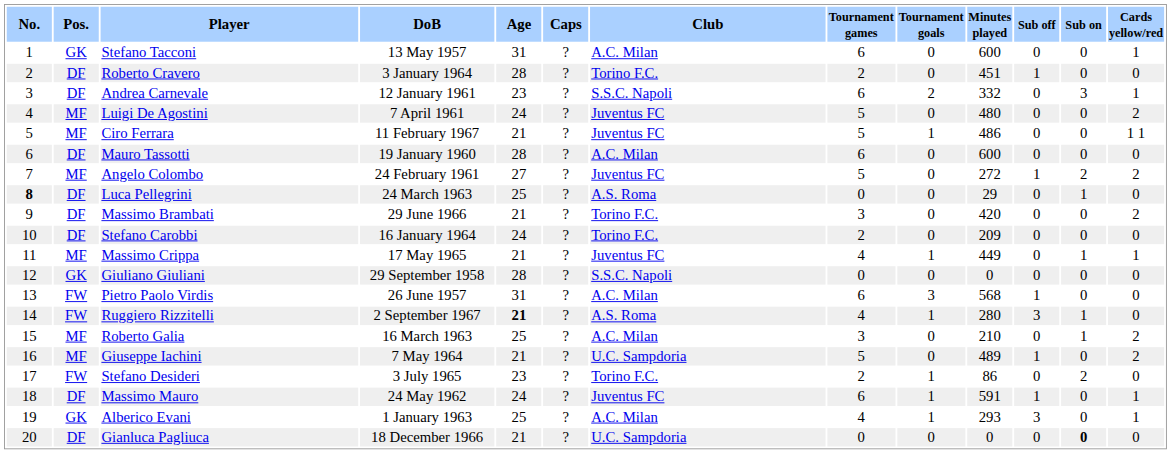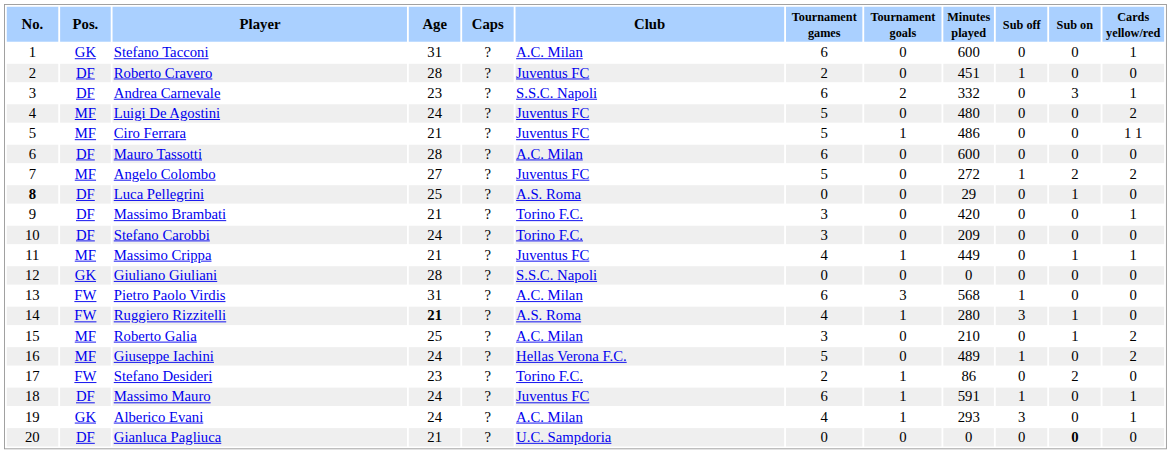 <table border="0" width="100%" style="border: 1px solid #999; background-color:#FFFFFF; text-align:center">
 <tr align="center" bgcolor="#AAD0FF">
 <th width=4%>No.</th>
 <th width=4%>Pos.</th>
 <th width=23%>Player</th>
-<th width=12%>DoB</th>
 <th width=4%>Age</th>
 <th width=4%>Caps</th>
 <th width=21%>Club</th>
 <th width=6%><small>Tournament<br>games</small></th>
 <th width=6%><small>Tournament<br>goals</small></th>
 <th width=4%><small>Minutes<br>played</small></th>
 <th width=4%><small>Sub off</small></th>
 <th width=4%><small>Sub on</small></th>
 <th width=4%><small>Cards<br>yellow/red</small></th>
 </tr>
 <tr>
 <td>1</td>
 <td><a href='#'>GK</a></td>
 <td align="left"><a href='#'>Stefano Tacconi</a></td>
-<td>13 May 1957</td>
 <td>31</td>
 <td>?</td>
 <td align="left"> <a href='#'>A.C. Milan</a></td>
 <td>6</td>
 <td>0</td>
 <td>600</td>
 <td>0</td>
 <td>0</td>
 <td>1</td>
 </tr>
 <tr bgcolor="#EFEFEF">
 <td>2</td>
 <td><a href='#'>DF</a></td>
 <td align="left"><a href='#'>Roberto Cravero</a></td>
-<td>3 January 1964</td>
 <td>28</td>
 <td>?</td>
-<td align="left"> <a href='#'>Torino F.C.</a></td>
+<td align="left"> <a href='#'>Juventus FC</a></td>
 <td>2</td>
 <td>0</td>
 <td>451</td>
 <td>1</td>
 <td>0</td>
 <td>0</td>
 </tr>
 <tr>
 <td>3</td>
 <td><a href='#'>DF</a></td>
 <td align="left"><a href='#'>Andrea Carnevale</a></td>
-<td>12 January 1961</td>
 <td>23</td>
 <td>?</td>
 <td align="left"> <a href='#'>S.S.C. Napoli</a></td>
 <td>6</td>
 <td>2</td>
 <td>332</td>
 <td>0</td>
 <td>3</td>
 <td>1</td>
 </tr>
 <tr bgcolor="#EFEFEF">
 <td>4</td>
 <td><a href='#'>MF</a></td>
 <td align="left"><a href='#'>Luigi De Agostini</a></td>
-<td>7 April 1961</td>
 <td>24</td>
 <td>?</td>
 <td align="left"> <a href='#'>Juventus FC</a></td>
 <td>5</td>
 <td>0</td>
 <td>480</td>
 <td>0</td>
 <td>0</td>
 <td>2</td>
 </tr>
 <tr>
 <td>5</td>
 <td><a href='#'>MF</a></td>
 <td align="left"><a href='#'>Ciro Ferrara</a></td>
-<td>11 February 1967</td>
 <td>21</td>
 <td>?</td>
 <td align="left"> <a href='#'>Juventus FC</a></td>
 <td>5</td>
 <td>1</td>
 <td>486</td>
 <td>0</td>
 <td>0</td>
 <td>1 1</td>
 </tr>
 <tr bgcolor="#EFEFEF">
 <td>6</td>
 <td><a href='#'>DF</a></td>
 <td align="left"><a href='#'>Mauro Tassotti</a></td>
-<td>19 January 1960</td>
 <td>28</td>
 <td>?</td>
 <td align="left"> <a href='#'>A.C. Milan</a></td>
 <td>6</td>
 <td>0</td>
 <td>600</td>
 <td>0</td>
 <td>0</td>
 <td>0</td>
 </tr>
 <tr>
 <td>7</td>
 <td><a href='#'>MF</a></td>
 <td align="left"><a href='#'>Angelo Colombo</a></td>
-<td>24 February 1961</td>
 <td>27</td>
 <td>?</td>
 <td align="left"> <a href='#'>Juventus FC</a></td>
 <td>5</td>
 <td>0</td>
 <td>272</td>
 <td>1</td>
 <td>2</td>
 <td>2</td>
 </tr>
 <tr bgcolor="#EFEFEF">
 <td><strong>8</strong></td>
 <td><a href='#'>DF</a></td>
 <td align="left"><a href='#'>Luca Pellegrini</a></td>
-<td>24 March 1963</td>
 <td>25</td>
 <td>?</td>
 <td align="left"> <a href='#'>A.S. Roma</a></td>
 <td>0</td>
 <td>0</td>
 <td>29</td>
 <td>0</td>
 <td>1</td>
 <td>0</td>
 </tr>
 <tr>
 <td>9</td>
 <td><a href='#'>DF</a></td>
 <td align="left"><a href='#'>Massimo Brambati</a></td>
-<td>29 June 1966</td>
 <td>21</td>
 <td>?</td>
 <td align="left"> <a href='#'>Torino F.C.</a></td>
 <td>3</td>
 <td>0</td>
 <td>420</td>
 <td>0</td>
 <td>0</td>
-<td>2</td>
+<td>1</td>
 </tr>
 <tr bgcolor="#EFEFEF">
 <td>10</td>
 <td><a href='#'>DF</a></td>
 <td align="left"><a href='#'>Stefano Carobbi</a></td>
-<td>16 January 1964</td>
 <td>24</td>
 <td>?</td>
 <td align="left"> <a href='#'>Torino F.C.</a></td>
-<td>2</td>
+<td>3</td>
 <td>0</td>
 <td>209</td>
 <td>0</td>
 <td>0</td>
 <td>0</td>
 </tr>
 <tr>
 <td>11</td>
 <td><a href='#'>MF</a></td>
 <td align="left"><a href='#'>Massimo Crippa</a></td>
-<td>17 May 1965</td>
 <td>21</td>
 <td>?</td>
 <td align="left"> <a href='#'>Juventus FC</a></td>
 <td>4</td>
 <td>1</td>
 <td>449</td>
 <td>0</td>
 <td>1</td>
 <td>1</td>
 </tr>
 <tr bgcolor="#EFEFEF">
 <td>12</td>
 <td><a href='#'>GK</a></td>
 <td align="left"><a href='#'>Giuliano Giuliani</a></td>
-<td>29 September 1958</td>
 <td>28</td>
 <td>?</td>
 <td align="left"> <a href='#'>S.S.C. Napoli</a></td>
 <td>0</td>
 <td>0</td>
 <td>0</td>
 <td>0</td>
 <td>0</td>
 <td>0</td>
 </tr>
 <tr>
 <td>13</td>
 <td><a href='#'>FW</a></td>
 <td align="left"><a href='#'>Pietro Paolo Virdis</a></td>
-<td>26 June 1957</td>
 <td>31</td>
 <td>?</td>
 <td align="left"> <a href='#'>A.C. Milan</a></td>
 <td>6</td>
 <td>3</td>
 <td>568</td>
 <td>1</td>
 <td>0</td>
 <td>0</td>
 </tr>
 <tr bgcolor="#EFEFEF">
 <td>14</td>
 <td><a href='#'>FW</a></td>
 <td align="left"><a href='#'>Ruggiero Rizzitelli</a></td>
-<td>2 September 1967</td>
 <td><strong>21</strong></td>
 <td>?</td>
 <td align="left"> <a href='#'>A.S. Roma</a></td>
 <td>4</td>
 <td>1</td>
 <td>280</td>
 <td>3</td>
 <td>1</td>
 <td>0</td>
 </tr>
 <tr>
 <td>15</td>
 <td><a href='#'>MF</a></td>
 <td align="left"><a href='#'>Roberto Galia</a></td>
-<td>16 March 1963</td>
 <td>25</td>
 <td>?</td>
 <td align="left"> <a href='#'>A.C. Milan</a></td>
 <td>3</td>
 <td>0</td>
 <td>210</td>
 <td>0</td>
 <td>1</td>
 <td>2</td>
 </tr>
 <tr bgcolor="#EFEFEF">
 <td>16</td>
 <td><a href='#'>MF</a></td>
 <td align="left"><a href='#'>Giuseppe Iachini</a></td>
-<td>7 May 1964</td>
-<td>21</td>
+<td>24</td>
 <td>?</td>
-<td align="left"> <a href='#'>U.C. Sampdoria</a></td>
+<td align="left"> <a href='#'>Hellas Verona F.C.</a></td>
 <td>5</td>
 <td>0</td>
 <td>489</td>
 <td>1</td>
 <td>0</td>
 <td>2</td>
 </tr>
 <tr>
 <td>17</td>
 <td><a href='#'>FW</a></td>
 <td align="left"><a href='#'>Stefano Desideri</a></td>
-<td>3 July 1965</td>
 <td>23</td>
 <td>?</td>
 <td align="left"> <a href='#'>Torino F.C.</a></td>
 <td>2</td>
 <td>1</td>
 <td>86</td>
 <td>0</td>
 <td>2</td>
 <td>0</td>
 </tr>
 <tr bgcolor="#EFEFEF">
 <td>18</td>
 <td><a href='#'>DF</a></td>
 <td align="left"><a href='#'>Massimo Mauro</a></td>
-<td>24 May 1962</td>
 <td>24</td>
 <td>?</td>
 <td align="left"> <a href='#'>Juventus FC</a></td>
 <td>6</td>
 <td>1</td>
 <td>591</td>
 <td>1</td>
 <td>0</td>
 <td>1</td>
 </tr>
 <tr>
 <td>19</td>
 <td><a href='#'>GK</a></td>
 <td align="left"><a href='#'>Alberico Evani</a></td>
-<td>1 January 1963</td>
-<td>25</td>
+<td>24</td>
 <td>?</td>
 <td align="left"> <a href='#'>A.C. Milan</a></td>
 <td>4</td>
 <td>1</td>
 <td>293</td>
 <td>3</td>
 <td>0</td>
 <td>1</td>
 </tr>
 <tr bgcolor="#EFEFEF">
 <td>20</td>
 <td><a href='#'>DF</a></td>
 <td align="left"><a href='#'>Gianluca Pagliuca</a></td>
-<td>18 December 1966</td>
 <td>21</td>
 <td>?</td>
 <td align="left"> <a href='#'>U.C. Sampdoria</a></td>
 <td>0</td>
 <td>0</td>
 <td>0</td>
 <td>0</td>
 <td><strong>0</strong></td>
 <td>0</td>
 </tr>
 </table>
